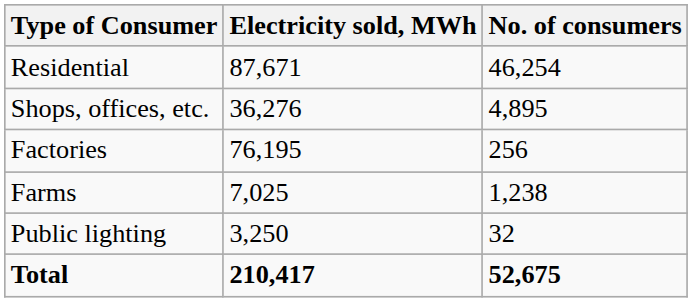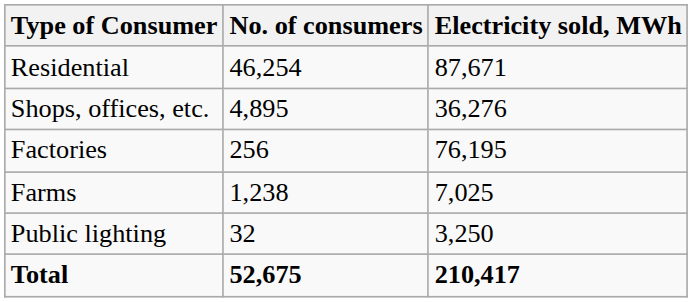 <table class="wikitable">
 <tr>
 <th>Type  of Consumer</th>
+<th>No.  of consumers</th>
 <th>Electricity  sold, MWh</th>
-<th>No.  of consumers</th>
 </tr>
 <tr>
 <td>Residential</td>
+<td>46,254</td>
 <td>87,671</td>
-<td>46,254</td>
 </tr>
 <tr>
 <td>Shops,  offices, etc.</td>
+<td>4,895</td>
 <td>36,276</td>
-<td>4,895</td>
 </tr>
 <tr>
 <td>Factories</td>
+<td>256</td>
 <td>76,195</td>
-<td>256</td>
 </tr>
 <tr>
 <td>Farms</td>
+<td>1,238</td>
 <td>7,025</td>
-<td>1,238</td>
 </tr>
 <tr>
 <td>Public  lighting</td>
+<td>32</td>
 <td>3,250</td>
-<td>32</td>
 </tr>
 <tr>
 <td><strong>Total</strong></td>
+<td><strong>52,675</strong></td>
 <td><strong>210,417</strong></td>
-<td><strong>52,675</strong></td>
 </tr>
 </table>
